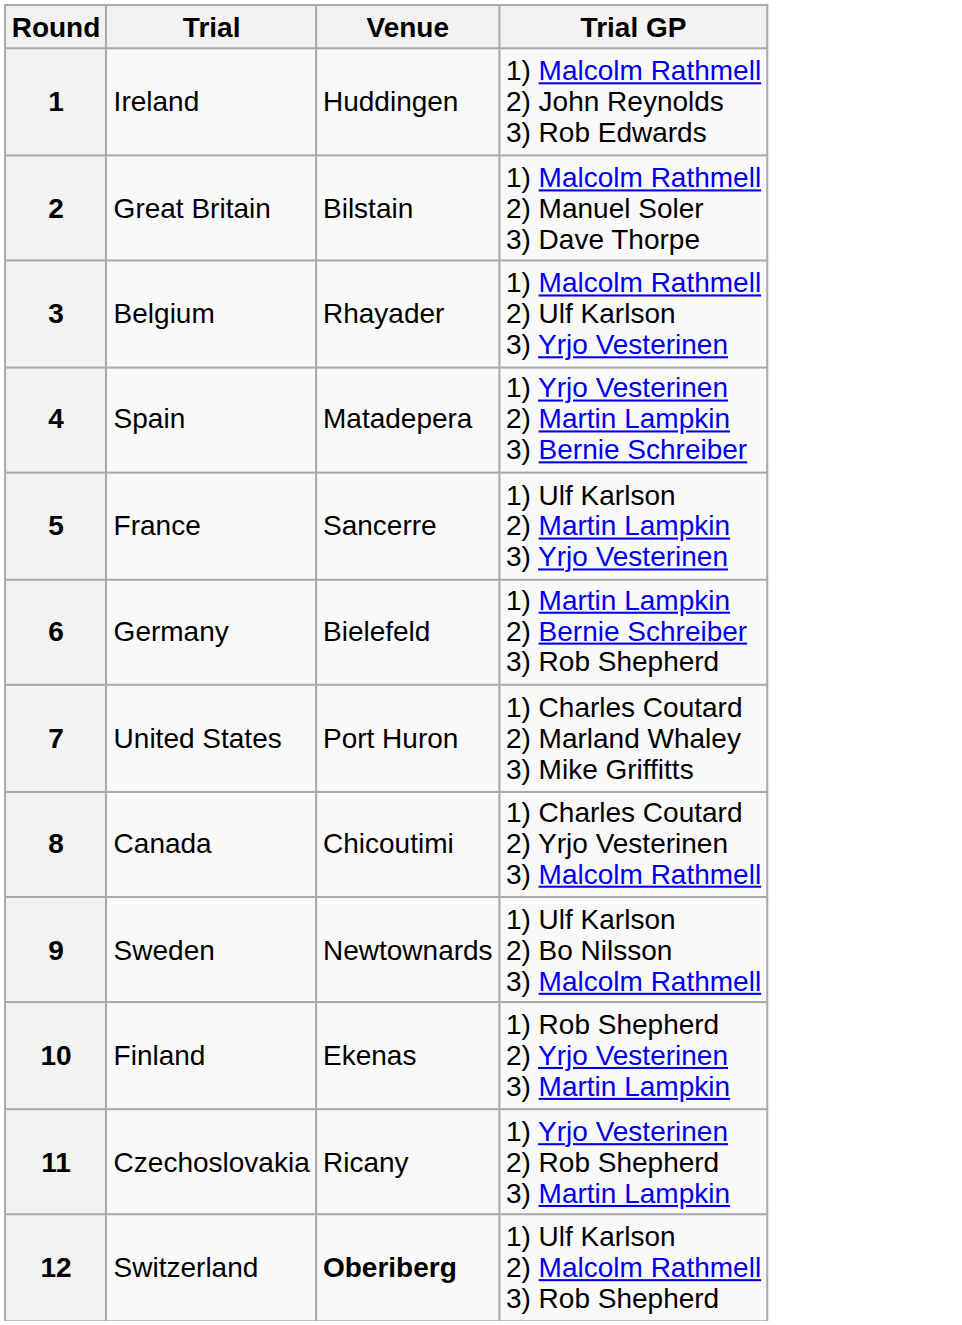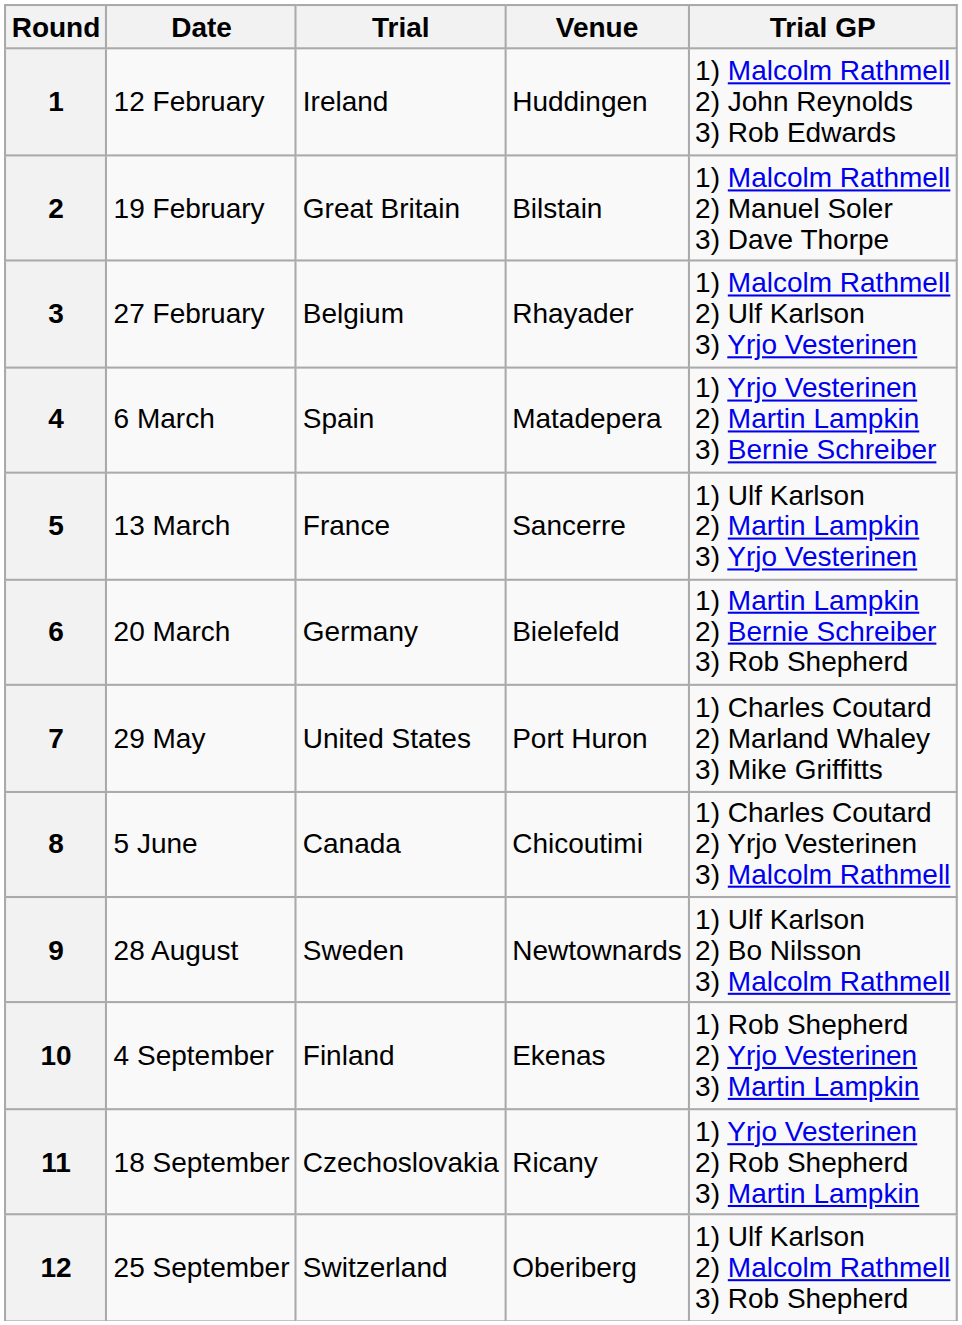 <table class="wikitable" style="font-size: 85%;">
 <tr>
 <th>Round</th>
+<th>Date</th>
 <th>Trial</th>
 <th>Venue</th>
 <th>Trial GP</th>
 </tr>
 <tr>
 <th>1</th>
+<td>12 February</td>
 <td> Ireland</td>
 <td>Huddingen</td>
 <td>1) <a href='#'>Malcolm Rathmell</a> <br>2) John Reynolds <br>3) Rob Edwards</td>
 </tr>
 <tr>
 <th>2</th>
+<td>19 February</td>
 <td> Great Britain</td>
 <td>Bilstain</td>
 <td>1) <a href='#'>Malcolm Rathmell</a> <br>2) Manuel Soler <br>3) Dave Thorpe</td>
 </tr>
 <tr>
 <th>3</th>
+<td>27 February</td>
 <td> Belgium</td>
 <td>Rhayader</td>
 <td>1) <a href='#'>Malcolm Rathmell</a> <br>2) Ulf Karlson <br>3) <a href='#'>Yrjo Vesterinen</a></td>
 </tr>
 <tr>
 <th>4</th>
+<td>6 March</td>
 <td> Spain</td>
 <td>Matadepera</td>
 <td>1) <a href='#'>Yrjo Vesterinen</a> <br>2) <a href='#'>Martin Lampkin</a> <br>3) <a href='#'>Bernie Schreiber</a></td>
 </tr>
 <tr>
 <th>5</th>
+<td>13 March</td>
 <td> France</td>
 <td>Sancerre</td>
 <td>1) Ulf Karlson <br>2) <a href='#'>Martin Lampkin</a> <br>3) <a href='#'>Yrjo Vesterinen</a></td>
 </tr>
 <tr>
 <th>6</th>
+<td>20 March</td>
 <td> Germany</td>
 <td>Bielefeld</td>
 <td>1) <a href='#'>Martin Lampkin</a> <br>2) <a href='#'>Bernie Schreiber</a> <br>3) Rob Shepherd</td>
 </tr>
 <tr>
 <th>7</th>
+<td>29 May</td>
 <td> United States</td>
 <td>Port Huron</td>
 <td>1) Charles Coutard <br>2) Marland Whaley <br>3) Mike Griffitts</td>
 </tr>
 <tr>
 <th>8</th>
+<td>5 June</td>
 <td> Canada</td>
 <td>Chicoutimi</td>
 <td>1) Charles Coutard <br>2) Yrjo Vesterinen <br>3) <a href='#'>Malcolm Rathmell</a></td>
 </tr>
 <tr>
 <th>9</th>
+<td>28 August</td>
 <td> Sweden</td>
 <td>Newtownards</td>
 <td>1) Ulf Karlson <br>2) Bo Nilsson <br>3) <a href='#'>Malcolm Rathmell</a></td>
 </tr>
 <tr>
 <th>10</th>
+<td>4 September</td>
 <td> Finland</td>
 <td>Ekenas</td>
 <td>1) Rob Shepherd <br>2) <a href='#'>Yrjo Vesterinen</a> <br>3) <a href='#'>Martin Lampkin</a></td>
 </tr>
 <tr>
 <th>11</th>
+<td>18 September</td>
 <td> Czechoslovakia</td>
 <td>Ricany</td>
 <td>1) <a href='#'>Yrjo Vesterinen</a> <br>2) Rob Shepherd <br>3) <a href='#'>Martin Lampkin</a></td>
 </tr>
 <tr>
 <th>12</th>
+<td>25 September</td>
 <td> Switzerland</td>
-<td><strong>Oberiberg</strong></td>
+<td>Oberiberg</td>
 <td>1) Ulf Karlson <br>2) <a href='#'>Malcolm Rathmell</a> <br>3) Rob Shepherd</td>
 </tr>
 </table>
